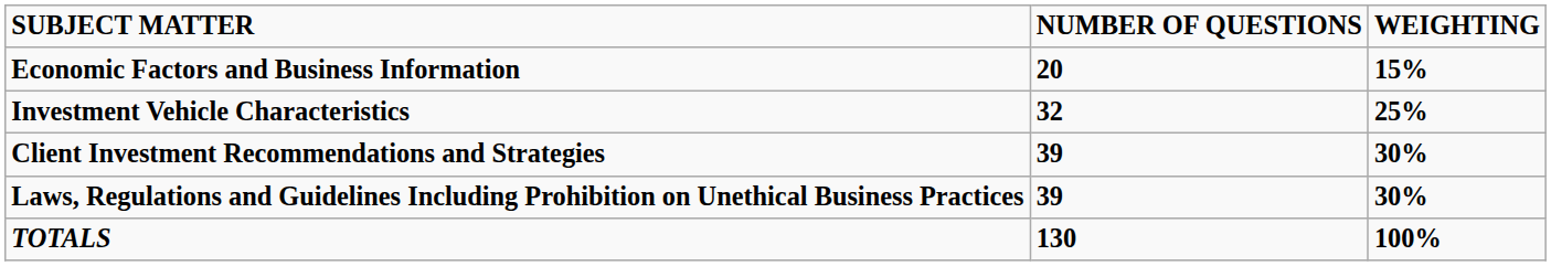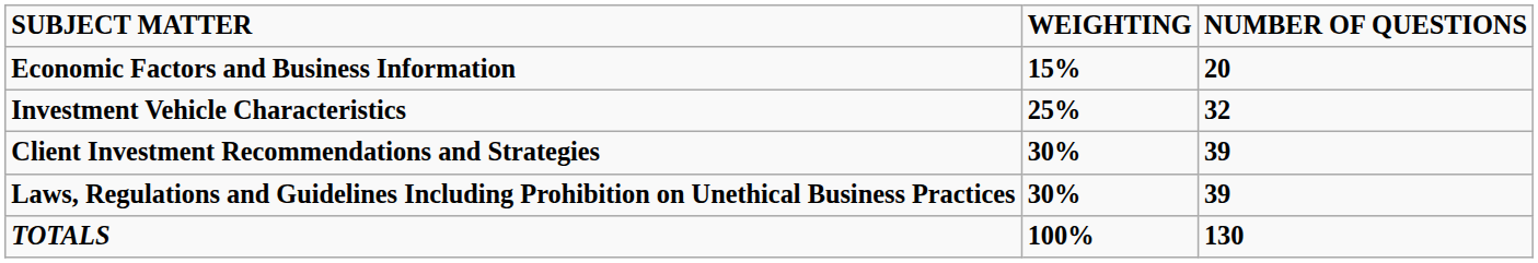 <table class="wikitable">
 <tr>
 <td><strong>SUBJECT MATTER</strong></td>
+<td><strong>WEIGHTING</strong></td>
 <td><strong>NUMBER OF QUESTIONS</strong></td>
-<td><strong>WEIGHTING</strong></td>
 </tr>
 <tr>
 <td><strong>Economic Factors and Business Information</strong></td>
+<td><strong>15%</strong></td>
 <td><strong>20</strong></td>
-<td><strong>15%</strong></td>
 </tr>
 <tr>
 <td><strong>Investment Vehicle Characteristics</strong></td>
+<td><strong>25%</strong></td>
 <td><strong>32</strong></td>
-<td><strong>25%</strong></td>
 </tr>
 <tr>
 <td><strong>Client Investment Recommendations and Strategies</strong></td>
+<td><strong>30%</strong></td>
 <td><strong>39</strong></td>
-<td><strong>30%</strong></td>
 </tr>
 <tr>
 <td><strong>Laws, Regulations and Guidelines Including Prohibition on Unethical Business Practices</strong></td>
+<td><strong>30%</strong></td>
 <td><strong>39</strong></td>
-<td><strong>30%</strong></td>
 </tr>
 <tr>
 <td><strong><em>TOTALS</em></strong></td>
+<td><strong>100%</strong></td>
 <td><strong>130</strong></td>
-<td><strong>100%</strong></td>
 </tr>
 </table>
